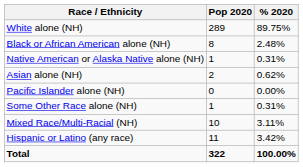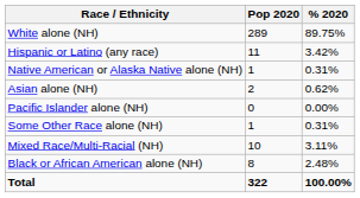 <table class="wikitable">
 <tr>
 <th>Race / Ethnicity</th>
 <th>Pop 2020</th>
 <th>% 2020</th>
 </tr>
 <tr>
 <td><a href='#'>White</a> alone (NH)</td>
 <td>289</td>
 <td>89.75%</td>
 </tr>
 <tr>
-<td><a href='#'>Black or African American</a> alone (NH)</td>
-<td>8</td>
-<td>2.48%</td>
+<td><a href='#'>Hispanic or Latino</a> (any race)</td>
+<td>11</td>
+<td>3.42%</td>
 </tr>
 <tr>
 <td><a href='#'>Native American</a> or <a href='#'>Alaska Native</a> alone (NH)</td>
 <td>1</td>
 <td>0.31%</td>
 </tr>
 <tr>
 <td><a href='#'>Asian</a> alone (NH)</td>
 <td>2</td>
 <td>0.62%</td>
 </tr>
 <tr>
 <td><a href='#'>Pacific Islander</a> alone (NH)</td>
 <td>0</td>
 <td>0.00%</td>
 </tr>
 <tr>
 <td><a href='#'>Some Other Race</a> alone (NH)</td>
 <td>1</td>
 <td>0.31%</td>
 </tr>
 <tr>
 <td><a href='#'>Mixed Race/Multi-Racial</a> (NH)</td>
 <td>10</td>
 <td>3.11%</td>
 </tr>
 <tr>
-<td><a href='#'>Hispanic or Latino</a> (any race)</td>
-<td>11</td>
-<td>3.42%</td>
+<td><a href='#'>Black or African American</a> alone (NH)</td>
+<td>8</td>
+<td>2.48%</td>
 </tr>
 <tr>
 <td><strong>Total</strong></td>
 <td><strong>322</strong></td>
 <td><strong>100.00%</strong></td>
 </tr>
 </table>
